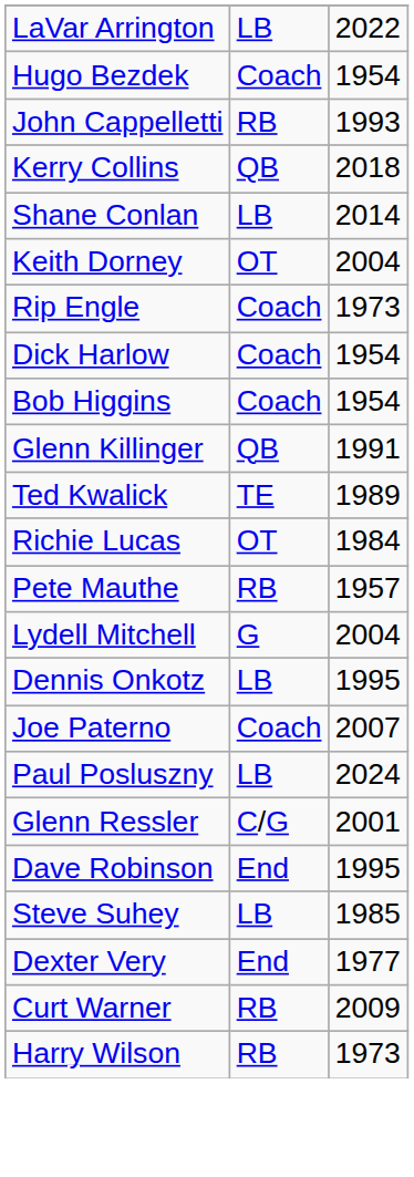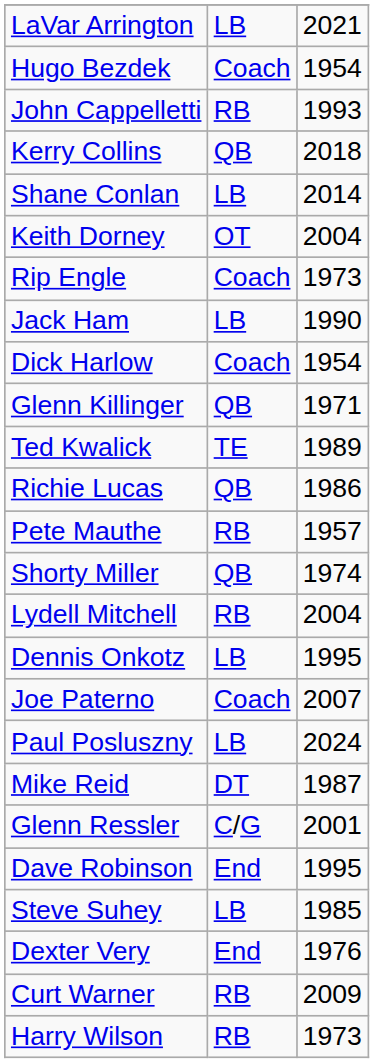 <table class="wikitable">
 <tr>
 </tr>
 <tr>
 <td><a href='#'>LaVar Arrington</a></td>
 <td><a href='#'>LB</a></td>
-<td>2022</td>
+<td>2021</td>
 </tr>
 <tr>
 <td><a href='#'>Hugo Bezdek</a></td>
 <td><a href='#'>Coach</a></td>
 <td>1954</td>
 </tr>
 <tr>
 <td><a href='#'>John Cappelletti</a></td>
 <td><a href='#'>RB</a></td>
 <td>1993</td>
 </tr>
 <tr>
 <td><a href='#'>Kerry Collins</a></td>
 <td><a href='#'>QB</a></td>
 <td>2018</td>
 </tr>
 <tr>
 <td><a href='#'>Shane Conlan</a></td>
 <td><a href='#'>LB</a></td>
 <td>2014</td>
 </tr>
 <tr>
 <td><a href='#'>Keith Dorney</a></td>
 <td><a href='#'>OT</a></td>
 <td>2004</td>
 </tr>
 <tr>
 <td><a href='#'>Rip Engle</a></td>
 <td><a href='#'>Coach</a></td>
 <td>1973</td>
 </tr>
 <tr>
-<td><a href='#'>Dick Harlow</a></td>
-<td><a href='#'>Coach</a></td>
-<td>1954</td>
+<td><a href='#'>Jack Ham</a></td>
+<td><a href='#'>LB</a></td>
+<td>1990</td>
 </tr>
 <tr>
-<td><a href='#'>Bob Higgins</a></td>
+<td><a href='#'>Dick Harlow</a></td>
 <td><a href='#'>Coach</a></td>
 <td>1954</td>
 </tr>
 <tr>
 <td><a href='#'>Glenn Killinger</a></td>
 <td><a href='#'>QB</a></td>
-<td>1991</td>
+<td>1971</td>
 </tr>
 <tr>
 <td><a href='#'>Ted Kwalick</a></td>
 <td><a href='#'>TE</a></td>
 <td>1989</td>
 </tr>
 <tr>
 <td><a href='#'>Richie Lucas</a></td>
-<td><a href='#'>OT</a></td>
-<td>1984</td>
+<td><a href='#'>QB</a></td>
+<td>1986</td>
 </tr>
 <tr>
 <td><a href='#'>Pete Mauthe</a></td>
 <td><a href='#'>RB</a></td>
 <td>1957</td>
 </tr>
 <tr>
+<td><a href='#'>Shorty Miller</a></td>
+<td><a href='#'>QB</a></td>
+<td>1974</td>
+</tr>
+<tr>
 <td><a href='#'>Lydell Mitchell</a></td>
-<td><a href='#'>G</a></td>
+<td><a href='#'>RB</a></td>
 <td>2004</td>
 </tr>
 <tr>
 <td><a href='#'>Dennis Onkotz</a></td>
 <td><a href='#'>LB</a></td>
 <td>1995</td>
 </tr>
 <tr>
 <td><a href='#'>Joe Paterno</a></td>
 <td><a href='#'>Coach</a></td>
 <td>2007</td>
 </tr>
 <tr>
 <td><a href='#'>Paul Posluszny</a></td>
 <td><a href='#'>LB</a></td>
 <td>2024</td>
+</tr>
+<tr>
+<td><a href='#'>Mike Reid</a></td>
+<td><a href='#'>DT</a></td>
+<td>1987</td>
 </tr>
 <tr>
 <td><a href='#'>Glenn Ressler</a></td>
 <td><a href='#'>C</a>/<a href='#'>G</a></td>
 <td>2001</td>
 </tr>
 <tr>
 <td><a href='#'>Dave Robinson</a></td>
 <td><a href='#'>End</a></td>
 <td>1995</td>
 </tr>
 <tr>
 <td><a href='#'>Steve Suhey</a></td>
 <td><a href='#'>LB</a></td>
 <td>1985</td>
 </tr>
 <tr>
 <td><a href='#'>Dexter Very</a></td>
 <td><a href='#'>End</a></td>
-<td>1977</td>
+<td>1976</td>
 </tr>
 <tr>
 <td><a href='#'>Curt Warner</a></td>
 <td><a href='#'>RB</a></td>
 <td>2009</td>
 </tr>
 <tr>
 <td><a href='#'>Harry Wilson</a></td>
 <td><a href='#'>RB</a></td>
 <td>1973</td>
 </tr>
 </table>
